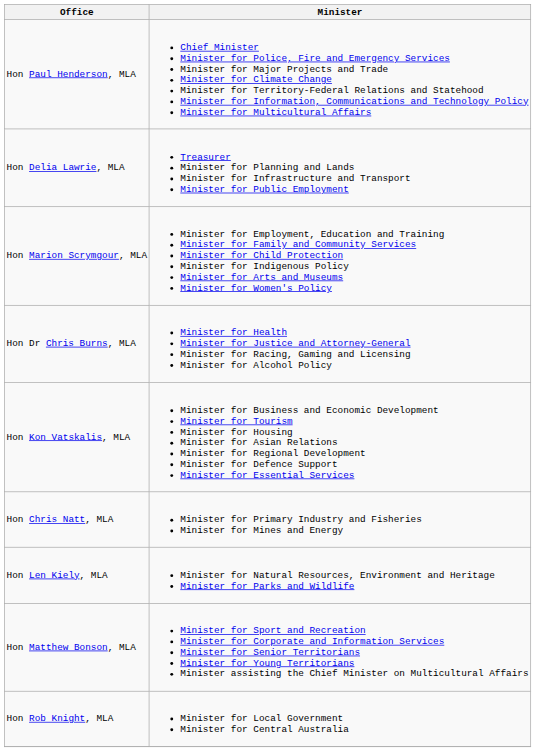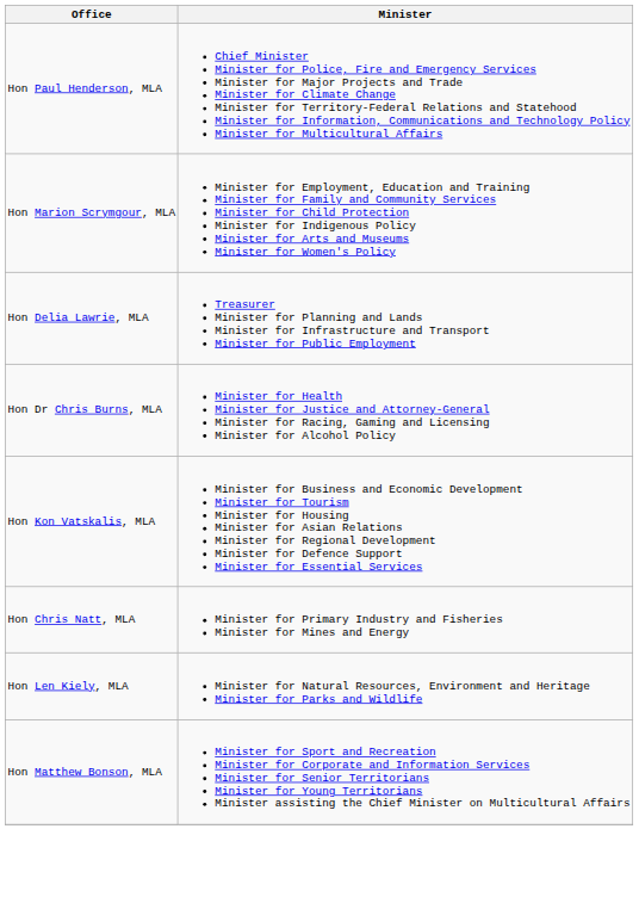 <table class="wikitable">
 <tr>
 <th>Office</th>
 <th>Minister</th>
 </tr>
 <tr>
 <td>Hon <a href='#'>Paul Henderson</a>, MLA</td>
 <td><br><ul><li><a href='#'>Chief Minister</a></li><li><a href='#'>Minister for Police, Fire and Emergency Services</a></li><li>Minister for Major Projects and Trade</li><li><a href='#'>Minister for Climate Change</a></li><li>Minister for Territory-Federal Relations and Statehood</li><li><a href='#'>Minister for Information, Communications and Technology Policy</a></li><li><a href='#'>Minister for Multicultural Affairs</a></li></ul></td>
 </tr>
 <tr>
+<td>Hon <a href='#'>Marion Scrymgour</a>, MLA</td>
+<td><br><ul><li>Minister for Employment, Education and Training</li><li><a href='#'>Minister for Family and Community Services</a></li><li><a href='#'>Minister for Child Protection</a></li><li>Minister for Indigenous Policy</li><li><a href='#'>Minister for Arts and Museums</a></li><li><a href='#'>Minister for Women's Policy</a></li></ul></td>
+</tr>
+<tr>
 <td>Hon <a href='#'>Delia Lawrie</a>, MLA</td>
 <td><br><ul><li><a href='#'>Treasurer</a></li><li>Minister for Planning and Lands</li><li>Minister for Infrastructure and Transport</li><li><a href='#'>Minister for Public Employment</a></li></ul></td>
-</tr>
-<tr>
-<td>Hon <a href='#'>Marion Scrymgour</a>, MLA</td>
-<td><br><ul><li>Minister for Employment, Education and Training</li><li><a href='#'>Minister for Family and Community Services</a></li><li><a href='#'>Minister for Child Protection</a></li><li>Minister for Indigenous Policy</li><li><a href='#'>Minister for Arts and Museums</a></li><li><a href='#'>Minister for Women's Policy</a></li></ul></td>
 </tr>
 <tr>
 <td>Hon Dr <a href='#'>Chris Burns</a>, MLA</td>
 <td><br><ul><li><a href='#'>Minister for Health</a></li><li><a href='#'>Minister for Justice and Attorney-General</a></li><li>Minister for Racing, Gaming and Licensing</li><li>Minister for Alcohol Policy</li></ul></td>
 </tr>
 <tr>
 <td>Hon <a href='#'>Kon Vatskalis</a>, MLA</td>
 <td><br><ul><li>Minister for Business and Economic Development</li><li><a href='#'>Minister for Tourism</a></li><li>Minister for Housing</li><li>Minister for Asian Relations</li><li>Minister for Regional Development</li><li>Minister for Defence Support</li><li><a href='#'>Minister for Essential Services</a></li></ul></td>
 </tr>
 <tr>
 <td>Hon <a href='#'>Chris Natt</a>, MLA</td>
 <td><br><ul><li>Minister for Primary Industry and Fisheries</li><li>Minister for Mines and Energy</li></ul></td>
 </tr>
 <tr>
 <td>Hon <a href='#'>Len Kiely</a>, MLA</td>
 <td><br><ul><li>Minister for Natural Resources, Environment and Heritage</li><li><a href='#'>Minister for Parks and Wildlife</a></li></ul></td>
 </tr>
 <tr>
 <td>Hon <a href='#'>Matthew Bonson</a>, MLA</td>
 <td><br><ul><li><a href='#'>Minister for Sport and Recreation</a></li><li><a href='#'>Minister for Corporate and Information Services</a></li><li><a href='#'>Minister for Senior Territorians</a></li><li><a href='#'>Minister for Young Territorians</a></li><li>Minister assisting the Chief Minister on Multicultural Affairs</li></ul></td>
 </tr>
 <tr>
-<td>Hon <a href='#'>Rob Knight</a>, MLA</td>
-<td><br><ul><li>Minister for Local Government</li><li>Minister for Central Australia</li></ul></td>
-</tr>
-<tr>
 </tr>
 </table>
